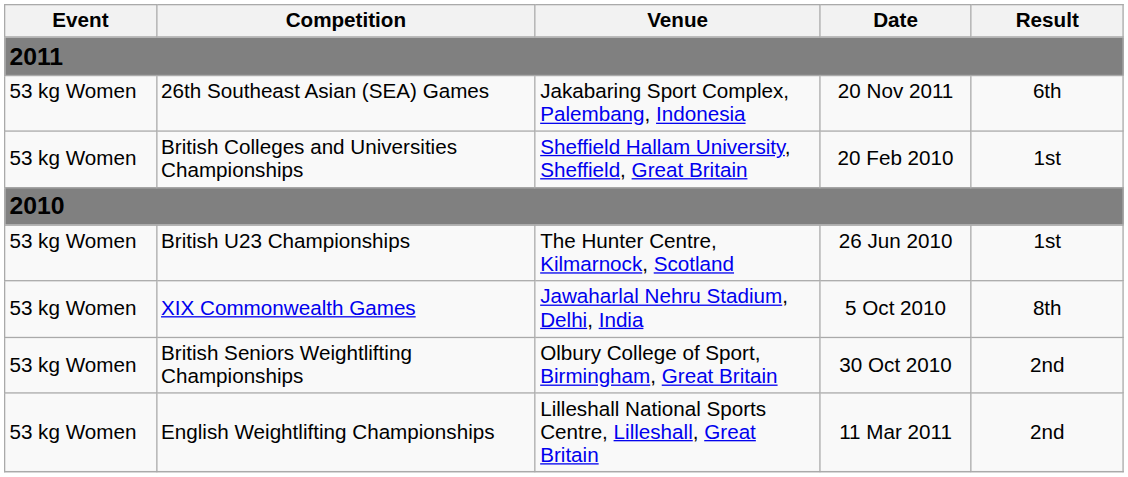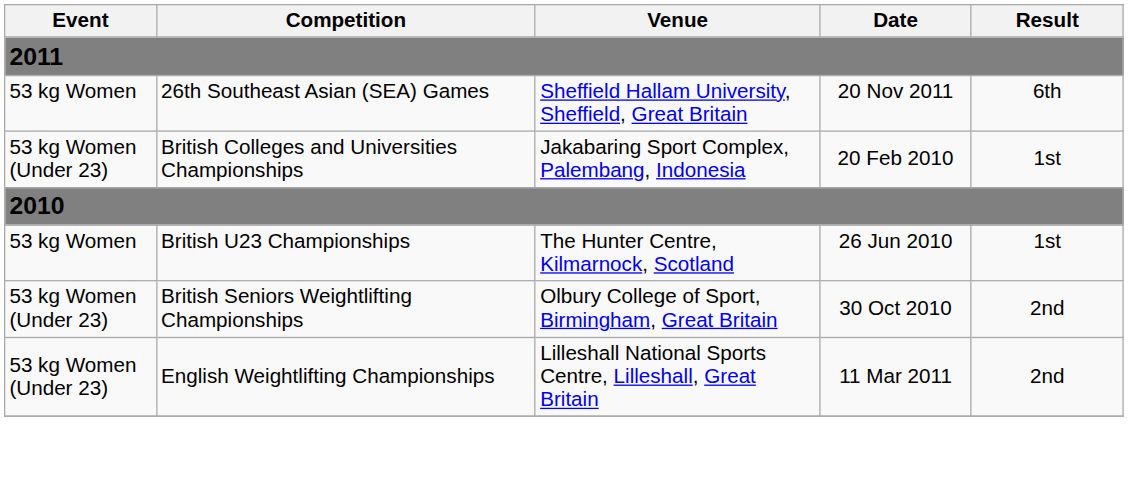 <table class=wikitable width=>
 <tr valign=top>
 <th width=8%>Event</th>
 <th Width=20%>Competition</th>
 <th width=15%>Venue</th>
 <th width=8%>Date</th>
 <th width=8%>Result</th>
 </tr>
 <tr>
 <td colspan=5 bgcolor=grey><big><strong>2011</strong></big></td>
 </tr>
 <tr valign=top>
 <td align=left>53 kg Women</td>
 <td aligh=left>26th Southeast Asian (SEA) Games</td>
-<td aligh=left>Jakabaring Sport Complex, <a href='#'>Palembang</a>, <a href='#'>Indonesia</a></td>
+<td aligh=left><a href='#'>Sheffield Hallam University</a>, <a href='#'>Sheffield</a>, <a href='#'>Great Britain</a></td>
 <td align=center>20 Nov 2011</td>
 <td align=center>6th</td>
 </tr>
 <tr>
-<td align=left>53 kg Women</td>
+<td align=left>53 kg Women (Under 23)</td>
 <td aligh=left>British Colleges and Universities Championships</td>
-<td aligh=left><a href='#'>Sheffield Hallam University</a>, <a href='#'>Sheffield</a>, <a href='#'>Great Britain</a></td>
+<td aligh=left>Jakabaring Sport Complex, <a href='#'>Palembang</a>, <a href='#'>Indonesia</a></td>
 <td align=center>20 Feb 2010</td>
 <td align=center>1st</td>
 </tr>
 <tr>
 <td colspan=5 bgcolor=grey><big><strong>2010</strong></big></td>
 </tr>
 <tr valign=top>
 <td align=left>53 kg Women</td>
 <td align=left>British U23 Championships</td>
 <td aligh=left>The Hunter Centre, <a href='#'>Kilmarnock</a>, <a href='#'>Scotland</a></td>
 <td align=center>26 Jun 2010</td>
 <td align=center>1st</td>
 </tr>
 <tr>
-<td align=left>53 kg Women</td>
-<td align=left><a href='#'>XIX Commonwealth Games</a></td>
-<td align=left><a href='#'>Jawaharlal Nehru Stadium</a>, <a href='#'>Delhi</a>, <a href='#'>India</a></td>
-<td align=center>5 Oct 2010</td>
-<td align=center>8th</td>
-</tr>
-<tr>
-<td align=left>53 kg Women</td>
+<td align=left>53 kg Women (Under 23)</td>
 <td align=left>British Seniors Weightlifting Championships</td>
 <td align=left>Olbury College of Sport, <a href='#'>Birmingham</a>, <a href='#'>Great Britain</a></td>
 <td align=center>30 Oct 2010</td>
 <td align=center>2nd</td>
 </tr>
 <tr>
-<td align=left>53 kg Women</td>
+<td align=left>53 kg Women (Under 23)</td>
 <td align=left>English Weightlifting Championships</td>
 <td align=left>Lilleshall National Sports Centre, <a href='#'>Lilleshall</a>, <a href='#'>Great Britain</a></td>
 <td align=center>11 Mar 2011</td>
 <td align=center>2nd</td>
 </tr>
 <tr>
 </tr>
 </table>
